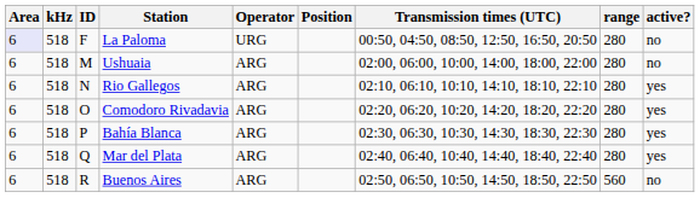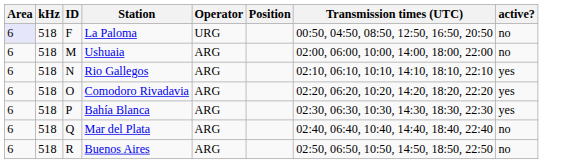 <table class="wikitable sortable">
 <tr class="hintergrundfarbe5">
 <th>Area</th>
 <th>kHz</th>
 <th>ID</th>
 <th>Station</th>
 <th>Operator</th>
 <th>Position</th>
 <th class="unsortable">Transmission times (UTC)</th>
-<th>range</th>
 <th>active?</th>
 </tr>
 <tr>
 <td style="background: lavender;">6</td>
 <td>518</td>
 <td>F</td>
 <td><a href='#'>La Paloma</a></td>
 <td>URG</td>
 <td></td>
 <td>00:50, 04:50, 08:50, 12:50, 16:50, 20:50</td>
-<td>280</td>
 <td>no</td>
 </tr>
 <tr>
 <td>6</td>
 <td>518</td>
 <td>M</td>
 <td><a href='#'>Ushuaia</a></td>
 <td>ARG</td>
 <td></td>
 <td>02:00, 06:00, 10:00, 14:00, 18:00, 22:00</td>
-<td>280</td>
 <td>no</td>
 </tr>
 <tr>
 <td>6</td>
 <td>518</td>
 <td>N</td>
 <td><a href='#'>Rio Gallegos</a></td>
 <td>ARG</td>
 <td></td>
 <td>02:10, 06:10, 10:10, 14:10, 18:10, 22:10</td>
-<td>280</td>
 <td>yes</td>
 </tr>
 <tr>
 <td>6</td>
 <td>518</td>
 <td>O</td>
 <td><a href='#'>Comodoro Rivadavia</a></td>
 <td>ARG</td>
 <td></td>
 <td>02:20, 06:20, 10:20, 14:20, 18:20, 22:20</td>
-<td>280</td>
 <td>yes</td>
 </tr>
 <tr>
 <td>6</td>
 <td>518</td>
 <td>P</td>
 <td><a href='#'>Bahía Blanca</a></td>
 <td>ARG</td>
 <td></td>
 <td>02:30, 06:30, 10:30, 14:30, 18:30, 22:30</td>
-<td>280</td>
 <td>yes</td>
 </tr>
 <tr>
 <td>6</td>
 <td>518</td>
 <td>Q</td>
 <td><a href='#'>Mar del Plata</a></td>
 <td>ARG</td>
 <td></td>
 <td>02:40, 06:40, 10:40, 14:40, 18:40, 22:40</td>
-<td>280</td>
-<td>yes</td>
+<td>no</td>
 </tr>
 <tr>
 <td>6</td>
 <td>518</td>
 <td>R</td>
 <td><a href='#'>Buenos Aires</a></td>
 <td>ARG</td>
 <td></td>
 <td>02:50, 06:50, 10:50, 14:50, 18:50, 22:50</td>
-<td>560</td>
 <td>no</td>
 </tr>
 </table>
